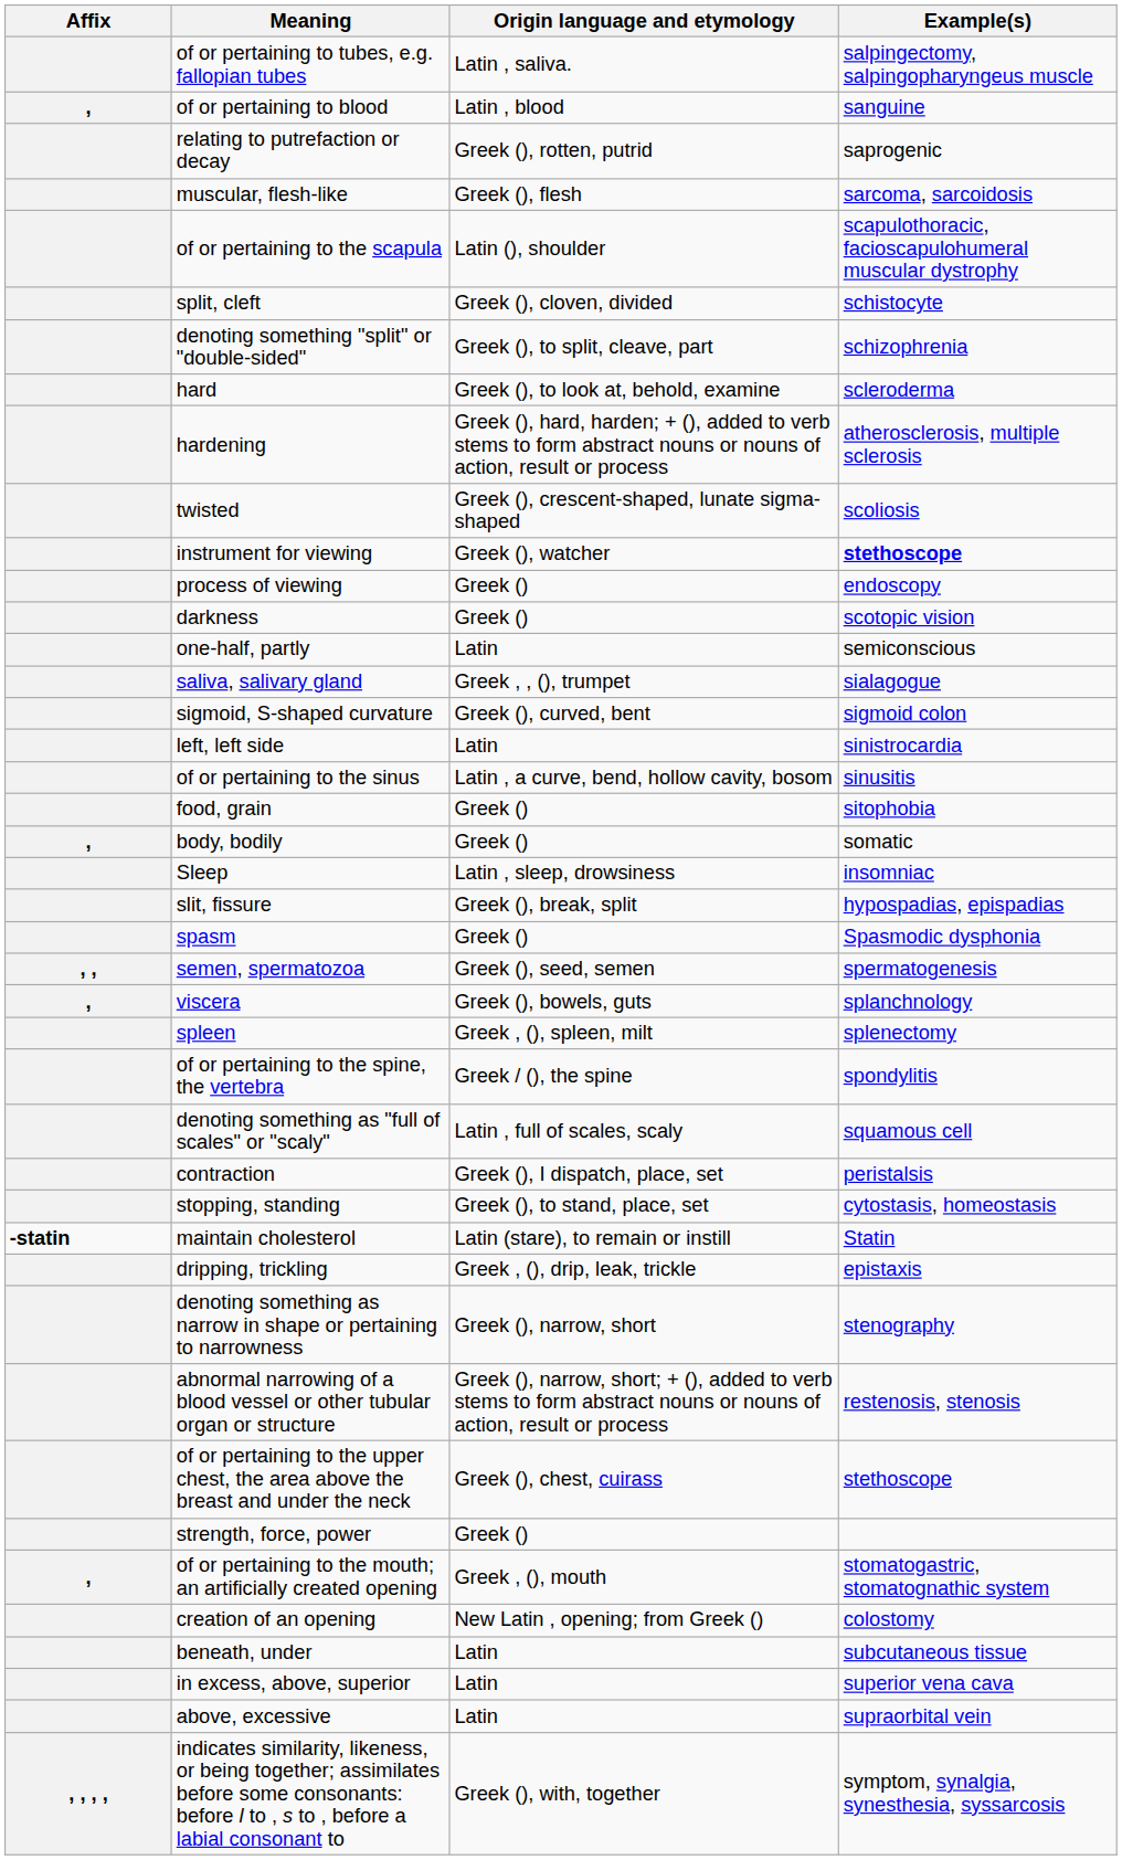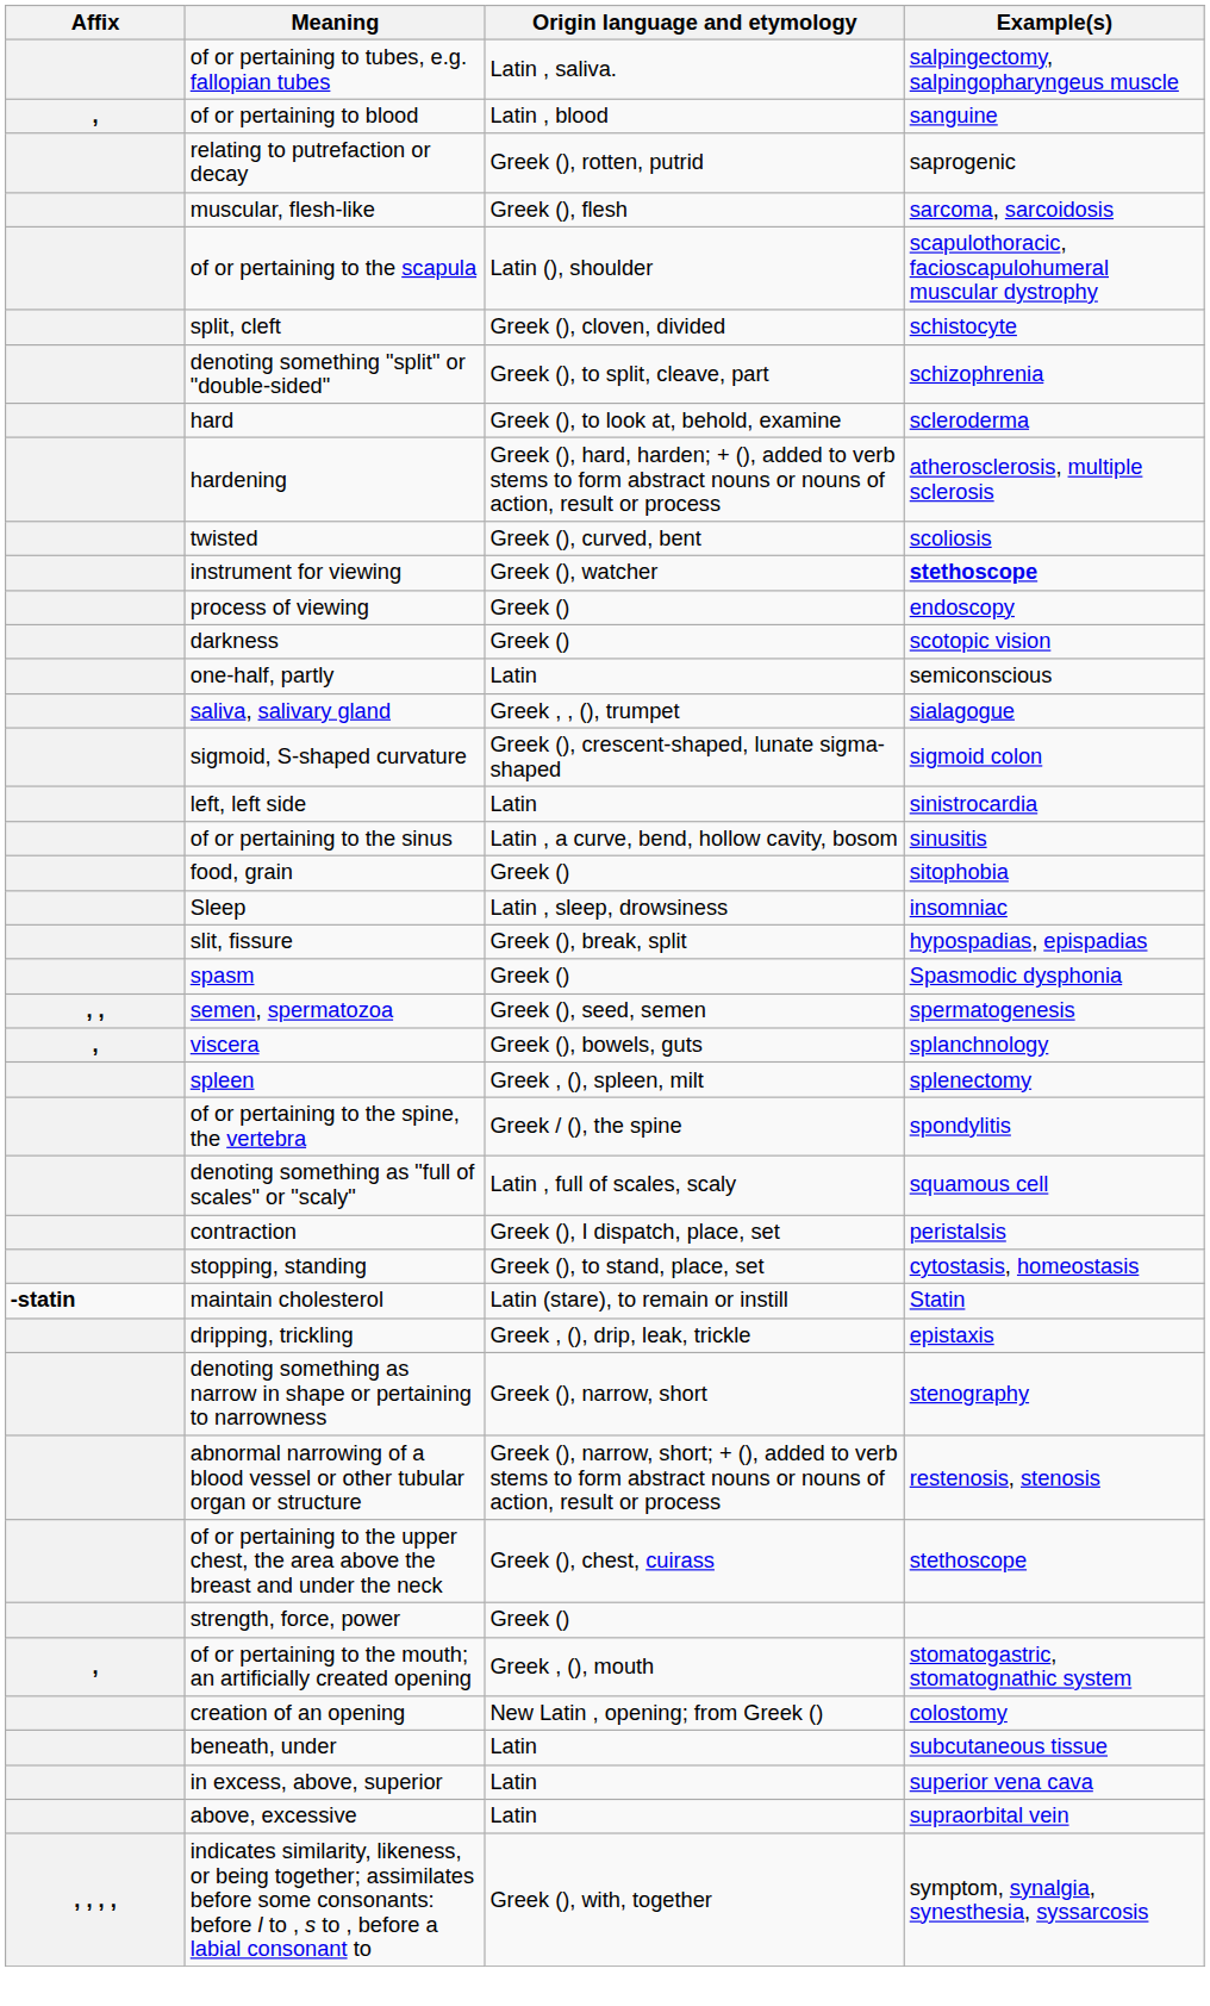 <table class="wikitable plainrowheaders" style="width:100%;">
 <tr>
 <th scope="col" style="width: 15%">Affix</th>
 <th scope="col" style="width: 25%">Meaning</th>
 <th scope="col" style="width: 35%">Origin language and etymology</th>
 <th scope="col" style="width: 25%">Example(s)</th>
 </tr>
 <tr>
 <th scope="row"><strong></strong></th>
 <td>of or pertaining to tubes, e.g. <a href='#'>fallopian tubes</a></td>
 <td>Latin , saliva.</td>
 <td><a href='#'>salpingectomy</a>, <a href='#'>salpingopharyngeus muscle</a></td>
 </tr>
 <tr>
 <th scope="row"><strong></strong>, <strong></strong></th>
 <td>of or pertaining to blood</td>
 <td>Latin , blood</td>
 <td><a href='#'>sanguine</a></td>
 </tr>
 <tr>
 <th scope="row"><strong></strong></th>
 <td>relating to putrefaction or decay</td>
 <td>Greek  (), rotten, putrid</td>
 <td>saprogenic</td>
 </tr>
 <tr>
 <th scope="row"><strong></strong></th>
 <td>muscular, flesh-like</td>
 <td>Greek  (), flesh</td>
 <td><a href='#'>sarcoma</a>, <a href='#'>sarcoidosis</a></td>
 </tr>
 <tr>
 <th scope="row"><strong></strong></th>
 <td>of or pertaining to the <a href='#'>scapula</a></td>
 <td>Latin (), shoulder</td>
 <td><a href='#'>scapulothoracic</a>, <a href='#'>facioscapulohumeral muscular dystrophy</a></td>
 </tr>
 <tr>
 <th scope="row"><strong></strong></th>
 <td>split, cleft</td>
 <td>Greek  (), cloven, divided</td>
 <td><a href='#'>schistocyte</a></td>
 </tr>
 <tr>
 <th scope="row"><strong></strong></th>
 <td>denoting something "split" or "double-sided"</td>
 <td>Greek  (), to split, cleave, part</td>
 <td><a href='#'>schizophrenia</a></td>
 </tr>
 <tr>
 <th scope="row"><strong></strong></th>
 <td>hard</td>
 <td>Greek  (), to look at, behold, examine</td>
 <td><a href='#'>scleroderma</a></td>
 </tr>
 <tr>
 <th scope="row"><strong></strong></th>
 <td>hardening</td>
 <td>Greek  (), hard, harden; +  (), added to verb stems to form abstract nouns or nouns of action, result or process</td>
 <td><a href='#'>atherosclerosis</a>, <a href='#'>multiple sclerosis</a></td>
 </tr>
 <tr>
 <th scope="row"><strong></strong></th>
 <td>twisted</td>
-<td>Greek  (), crescent-shaped, lunate sigma-shaped</td>
+<td>Greek  (), curved, bent</td>
 <td><a href='#'>scoliosis</a></td>
 </tr>
 <tr>
 <th scope="row"><strong></strong></th>
 <td>instrument for viewing</td>
 <td>Greek  (), watcher</td>
 <td><strong><a href='#'>stethoscope</a></strong></td>
 </tr>
 <tr>
 <th scope="row"><strong></strong></th>
 <td>process of viewing</td>
 <td>Greek  ()</td>
 <td><a href='#'>endoscopy</a></td>
 </tr>
 <tr>
 <th scope="row"><strong></strong></th>
 <td>darkness</td>
 <td>Greek  ()</td>
 <td><a href='#'>scotopic vision</a></td>
 </tr>
 <tr>
 <th scope="row"><strong></strong></th>
 <td>one-half, partly</td>
 <td>Latin </td>
 <td>semiconscious</td>
 </tr>
 <tr>
 <th scope="row"><strong></strong></th>
 <td><a href='#'>saliva</a>, <a href='#'>salivary gland</a></td>
 <td>Greek , , (), trumpet</td>
 <td><a href='#'>sialagogue</a></td>
 </tr>
 <tr>
 <th scope="row"><strong></strong></th>
 <td>sigmoid, S-shaped curvature</td>
-<td>Greek  (), curved, bent</td>
+<td>Greek  (), crescent-shaped, lunate sigma-shaped</td>
 <td><a href='#'>sigmoid colon</a></td>
 </tr>
 <tr>
 <th scope="row"><strong></strong></th>
 <td>left, left side</td>
 <td>Latin </td>
 <td><a href='#'>sinistrocardia</a></td>
 </tr>
 <tr>
 <th scope="row"><strong></strong></th>
 <td>of or pertaining to the sinus</td>
 <td>Latin , a curve, bend, hollow cavity, bosom</td>
 <td><a href='#'>sinusitis</a></td>
 </tr>
 <tr>
 <th scope="row"><strong></strong></th>
 <td>food, grain</td>
 <td>Greek  ()</td>
 <td><a href='#'>sitophobia</a></td>
-</tr>
-<tr>
-<th scope="row"><strong></strong>, <strong></strong></th>
-<td>body, bodily</td>
-<td>Greek  ()</td>
-<td>somatic</td>
 </tr>
 <tr>
 <th scope="row"><strong></strong></th>
 <td>Sleep</td>
 <td>Latin , sleep, drowsiness</td>
 <td><a href='#'>insomniac</a></td>
 </tr>
 <tr>
 <th scope="row"><strong></strong></th>
 <td>slit, fissure</td>
 <td>Greek  (), break, split</td>
 <td><a href='#'>hypospadias</a>, <a href='#'>epispadias</a></td>
 </tr>
 <tr>
 <th scope="row"><strong></strong></th>
 <td><a href='#'>spasm</a></td>
 <td>Greek  ()</td>
 <td><a href='#'>Spasmodic dysphonia</a></td>
 </tr>
 <tr>
 <th scope="row"><strong></strong>, <strong></strong>, <strong></strong></th>
 <td><a href='#'>semen</a>, <a href='#'>spermatozoa</a></td>
 <td>Greek  (), seed, semen</td>
 <td><a href='#'>spermatogenesis</a></td>
 </tr>
 <tr>
 <th scope="row"><strong></strong>, <strong></strong></th>
 <td><a href='#'>viscera</a></td>
 <td>Greek  (), bowels, guts</td>
 <td><a href='#'>splanchnology</a></td>
 </tr>
 <tr>
 <th scope="row"><strong></strong></th>
 <td><a href='#'>spleen</a></td>
 <td>Greek ,  (), spleen, milt</td>
 <td><a href='#'>splenectomy</a></td>
 </tr>
 <tr>
 <th scope="row"><strong></strong></th>
 <td>of or pertaining to the spine, the <a href='#'>vertebra</a></td>
 <td>Greek  /  (), the spine</td>
 <td><a href='#'>spondylitis</a></td>
 </tr>
 <tr>
 <th scope="row"><strong></strong></th>
 <td>denoting something as "full of scales" or "scaly"</td>
 <td>Latin , full of scales, scaly</td>
 <td><a href='#'>squamous cell</a></td>
 </tr>
 <tr>
 <th scope="row"><strong></strong></th>
 <td>contraction</td>
 <td>Greek  (), I dispatch, place, set</td>
 <td><a href='#'>peristalsis</a></td>
 </tr>
 <tr>
 <th scope="row"><strong></strong></th>
 <td>stopping, standing</td>
 <td>Greek  (), to stand, place, set</td>
 <td><a href='#'>cytostasis</a>, <a href='#'>homeostasis</a></td>
 </tr>
 <tr>
 <td><strong>-statin</strong></td>
 <td>maintain cholesterol</td>
 <td>Latin (stare), to remain or instill</td>
 <td><a href='#'>Statin</a></td>
 </tr>
 <tr>
 <th scope="row"><strong></strong></th>
 <td>dripping, trickling</td>
 <td>Greek ,  (), drip, leak, trickle</td>
 <td><a href='#'>epistaxis</a></td>
 </tr>
 <tr>
 <th scope="row"><strong></strong></th>
 <td>denoting something as narrow in shape or pertaining to narrowness</td>
 <td>Greek  (), narrow, short</td>
 <td><a href='#'>stenography</a></td>
 </tr>
 <tr>
 <th scope="row"><strong></strong></th>
 <td>abnormal narrowing of a blood vessel or other tubular organ or structure</td>
 <td>Greek  (), narrow, short; +  (), added to verb stems to form abstract nouns or nouns of action, result or process</td>
 <td><a href='#'>restenosis</a>, <a href='#'>stenosis</a></td>
 </tr>
 <tr>
 <th scope="row"><strong></strong></th>
 <td>of or pertaining to the upper chest, the area above the breast and under the neck</td>
 <td>Greek  (), chest, <a href='#'>cuirass</a></td>
 <td><a href='#'>stethoscope</a></td>
 </tr>
 <tr>
 <th scope="row"><strong></strong></th>
 <td>strength, force, power</td>
 <td>Greek  ()</td>
 <td></td>
 </tr>
 <tr>
 <th scope="row"><strong></strong>, <strong></strong></th>
 <td>of or pertaining to the mouth; an artificially created opening</td>
 <td>Greek ,  (), mouth</td>
 <td><a href='#'>stomatogastric</a>, <a href='#'>stomatognathic system</a></td>
 </tr>
 <tr>
 <th scope="row"><strong></strong></th>
 <td>creation of an opening</td>
 <td>New Latin , opening; from Greek  ()</td>
 <td><a href='#'>colostomy</a></td>
 </tr>
 <tr>
 <th scope="row"><strong></strong></th>
 <td>beneath, under</td>
 <td>Latin </td>
 <td><a href='#'>subcutaneous tissue</a></td>
 </tr>
 <tr>
 <th scope="row"><strong></strong></th>
 <td>in excess, above, superior</td>
 <td>Latin </td>
 <td><a href='#'>superior vena cava</a></td>
 </tr>
 <tr>
 <th scope="row"><strong></strong></th>
 <td>above, excessive</td>
 <td>Latin </td>
 <td><a href='#'>supraorbital vein</a></td>
 </tr>
 <tr>
 <th scope="row"><strong></strong>, <strong></strong>, <strong></strong>, <strong></strong>, <strong></strong></th>
 <td>indicates similarity, likeness, or being together; assimilates before some consonants: before <em>l</em> to <strong></strong>, <em>s</em> to <strong></strong>, before a <a href='#'>labial consonant</a> to <strong></strong></td>
 <td>Greek  (), with, together</td>
 <td>symptom, <a href='#'>synalgia</a>, <a href='#'>synesthesia</a>, <a href='#'>syssarcosis</a></td>
 </tr>
 </table>
